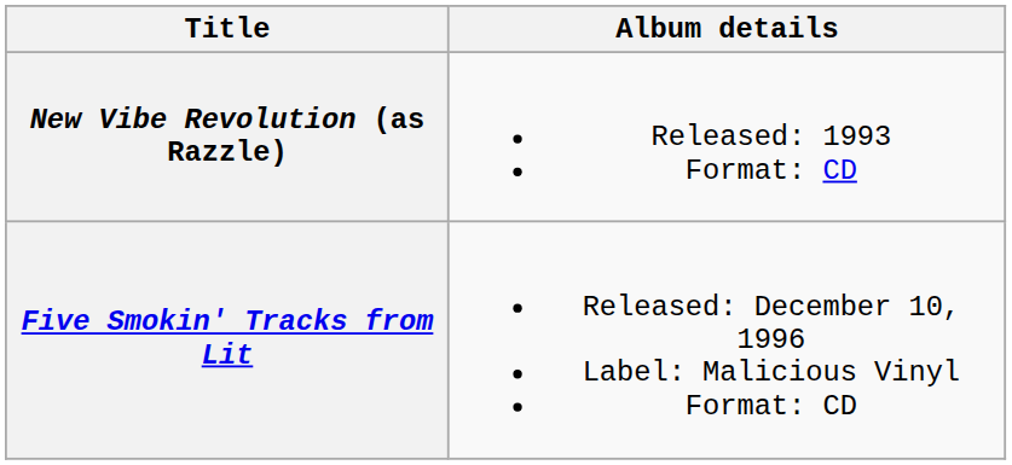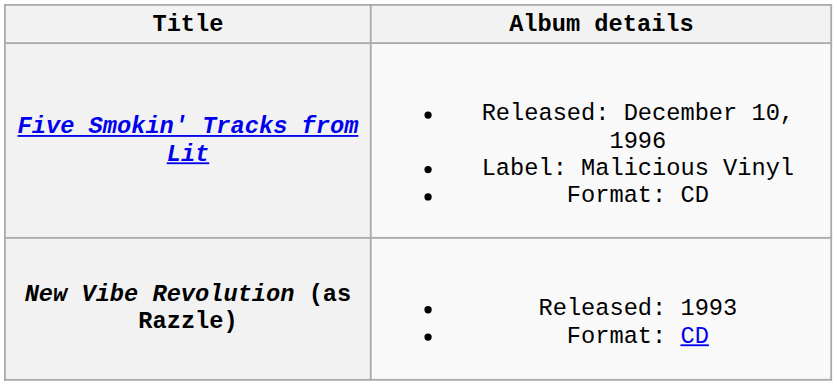 <table class="wikitable plainrowheaders" style="text-align:center">
 <tr>
 <th scope="col" style="width:15em;">Title</th>
 <th scope="col" style="width:19em;">Album details</th>
 </tr>
 <tr>
+<th scope="row"><em><a href='#'>Five Smokin' Tracks from Lit</a></em></th>
+<td><br><ul><li>Released: December 10, 1996</li><li>Label: Malicious Vinyl</li><li>Format: CD</li></ul></td>
+</tr>
+<tr>
 <th scope="row"><em>New Vibe Revolution</em> (as Razzle)</th>
 <td><br><ul><li>Released: 1993</li><li>Format: <a href='#'>CD</a></li></ul></td>
 </tr>
-<tr>
-<th scope="row"><em><a href='#'>Five Smokin' Tracks from Lit</a></em></th>
-<td><br><ul><li>Released: December 10, 1996</li><li>Label: Malicious Vinyl</li><li>Format: CD</li></ul></td>
-</tr>
 </table>
